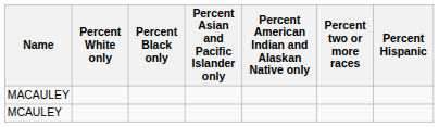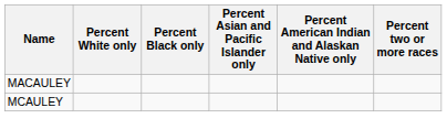 <table class="wikitable">
 <tr>
 <th>Name</th>
 <th scope="col" width="100">Percent White only</th>
 <th scope="col" width="100">Percent Black only</th>
 <th scope="col" width="100">Percent Asian and Pacific Islander only</th>
 <th scope="col" width="150">Percent American Indian and Alaskan Native only</th>
 <th scope="col" width="100">Percent two or more races</th>
-<th scope="col" width="100">Percent Hispanic</th>
 </tr>
 <tr>
 <td>MACAULEY</td>
-<td></td>
 <td></td>
 <td></td>
 <td></td>
 <td></td>
 <td></td>
 </tr>
 <tr>
 <td>MCAULEY</td>
 <td></td>
 <td></td>
 <td></td>
 <td></td>
 <td></td>
-<td></td>
 </tr>
 </table>
